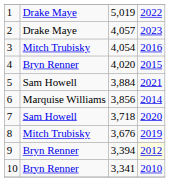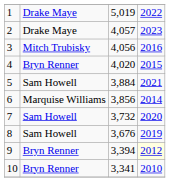 <table class="wikitable">
 <tr>
 </tr>
 <tr>
 <td>1</td>
 <td><a href='#'>Drake Maye</a></td>
 <td><abbr>5,019</abbr></td>
 <td><a href='#'>2022</a></td>
 </tr>
 <tr>
 <td>2</td>
 <td>Drake Maye</td>
 <td><abbr>4,057</abbr></td>
 <td><a href='#'>2023</a></td>
 </tr>
 <tr>
 <td>3</td>
 <td><a href='#'>Mitch Trubisky</a></td>
-<td><abbr>4,054</abbr></td>
+<td><abbr>4,056</abbr></td>
 <td><a href='#'>2016</a></td>
 </tr>
 <tr>
 <td>4</td>
 <td><a href='#'>Bryn Renner</a></td>
 <td><abbr>4,020</abbr></td>
 <td><a href='#'>2015</a></td>
 </tr>
 <tr>
 <td>5</td>
 <td>Sam Howell</td>
 <td><abbr>3,884</abbr></td>
 <td><a href='#'>2021</a></td>
 </tr>
 <tr>
 <td>6</td>
 <td>Marquise Williams</td>
 <td><abbr>3,856</abbr></td>
 <td><a href='#'>2014</a></td>
 </tr>
 <tr>
 <td>7</td>
 <td><a href='#'>Sam Howell</a></td>
-<td><abbr>3,718</abbr></td>
+<td><abbr>3,732</abbr></td>
 <td><a href='#'>2020</a></td>
 </tr>
 <tr>
 <td>8</td>
-<td><a href='#'>Mitch Trubisky</a></td>
+<td>Sam Howell</td>
 <td><abbr>3,676</abbr></td>
 <td><a href='#'>2019</a></td>
 </tr>
 <tr>
 <td>9</td>
 <td><a href='#'>Bryn Renner</a></td>
 <td><abbr>3,394</abbr></td>
 <td style="background: lightyellow;"><a href='#'>2012</a></td>
 </tr>
 <tr>
 <td>10</td>
 <td><a href='#'>Bryn Renner</a></td>
 <td><abbr>3,341</abbr></td>
 <td><a href='#'>2010</a></td>
 </tr>
 <tr>
 </tr>
 </table>
